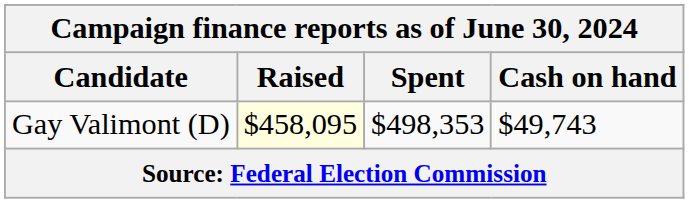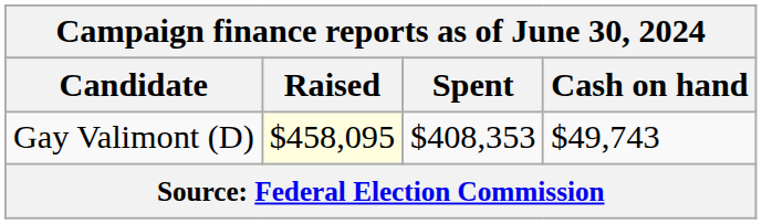 <table class="wikitable sortable">
 <tr>
 <th colspan=4>Campaign finance reports as of June 30, 2024</th>
 </tr>
 <tr style="text-align:center;">
 <th>Candidate</th>
 <th>Raised</th>
 <th>Spent</th>
 <th>Cash on hand</th>
 </tr>
 <tr>
 <td>Gay Valimont (D)</td>
 <td style="background: lightyellow;">$458,095</td>
-<td>$498,353</td>
+<td>$408,353</td>
 <td>$49,743</td>
 </tr>
 <tr>
 <th colspan="4"><small>Source: <a href='#'>Federal Election Commission</a></small></th>
 </tr>
 </table>
